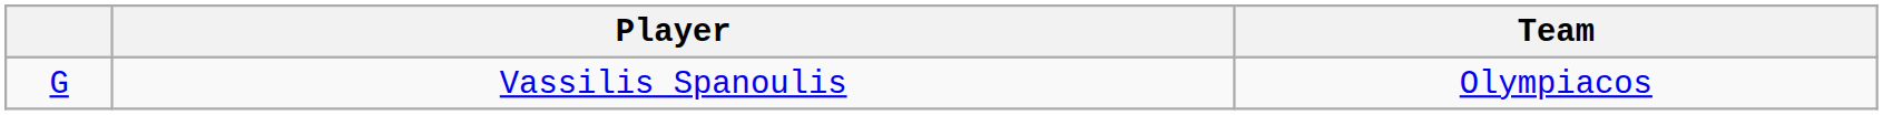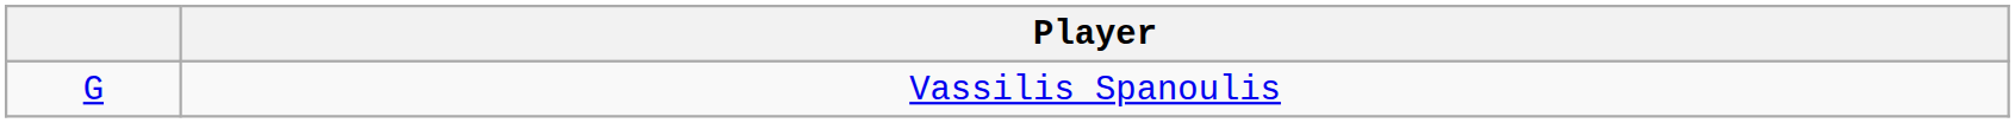 <table class="wikitable" style="text-align: center;" width="60%">
 <tr>
 <th style="text-align:center;"></th>
 <th style="text-align:center;">Player</th>
-<th style="text-align:center;">Team</th>
 </tr>
 <tr>
 <td style="text-align:center;"><a href='#'>G</a></td>
 <td> <a href='#'>Vassilis Spanoulis</a></td>
-<td><a href='#'>Olympiacos</a></td>
 </tr>
 </table>
